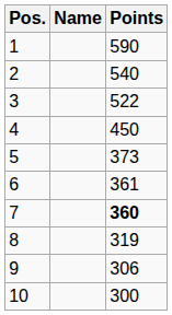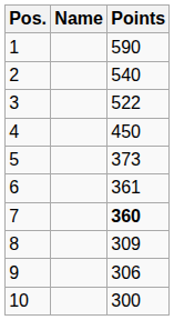 <table class="wikitable">
 <tr>
 <th>Pos.</th>
 <th>Name</th>
 <th>Points</th>
 </tr>
 <tr>
 <td>1</td>
 <td></td>
 <td>590</td>
 </tr>
 <tr>
 <td>2</td>
 <td></td>
 <td>540</td>
 </tr>
 <tr>
 <td>3</td>
 <td></td>
 <td>522</td>
 </tr>
 <tr>
 <td>4</td>
 <td></td>
 <td>450</td>
 </tr>
 <tr>
 <td>5</td>
 <td></td>
 <td>373</td>
 </tr>
 <tr>
 <td>6</td>
 <td></td>
 <td>361</td>
 </tr>
 <tr>
 <td>7</td>
 <td></td>
 <td><strong>360</strong></td>
 </tr>
 <tr>
 <td>8</td>
 <td></td>
-<td>319</td>
+<td>309</td>
 </tr>
 <tr>
 <td>9</td>
 <td></td>
 <td>306</td>
 </tr>
 <tr>
 <td>10</td>
 <td></td>
 <td>300</td>
 </tr>
 </table>
